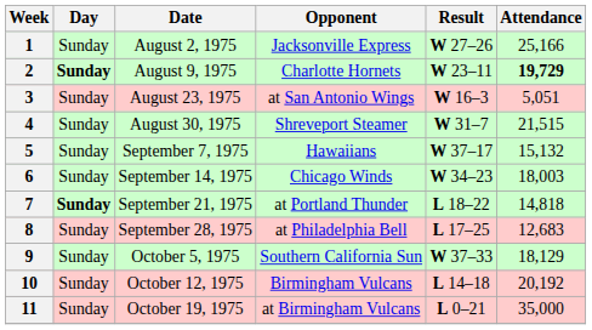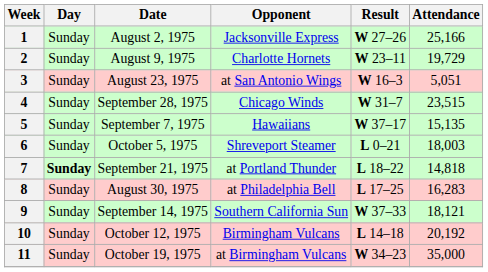 <table class="wikitable">
 <tr>
 <th>Week</th>
 <th>Day</th>
 <th>Date</th>
 <th>Opponent</th>
 <th>Result</th>
 <th>Attendance</th>
 </tr>
 <tr --- align="center" bgcolor="#CCFFCC">
 <th>1</th>
 <td>Sunday</td>
 <td>August 2, 1975</td>
 <td><a href='#'>Jacksonville Express</a></td>
 <td><strong>W</strong> 27–26</td>
 <td>25,166</td>
 </tr>
 <tr --- align="center" bgcolor="#CCFFCC">
 <th>2</th>
-<td><strong>Sunday</strong></td>
+<td>Sunday</td>
 <td>August 9, 1975</td>
 <td><a href='#'>Charlotte Hornets</a></td>
 <td><strong>W</strong> 23–11</td>
-<td><strong>19,729</strong></td>
+<td>19,729</td>
 </tr>
 <tr --- align="center" bgcolor="#FFCCCC">
 <th>3</th>
 <td>Sunday</td>
 <td>August 23, 1975</td>
 <td>at <a href='#'>San Antonio Wings</a></td>
 <td><strong>W</strong> 16–3</td>
 <td>5,051</td>
 </tr>
 <tr --- align="center" bgcolor="#CCFFCC">
 <th>4</th>
 <td>Sunday</td>
-<td>August 30, 1975</td>
-<td><a href='#'>Shreveport Steamer</a></td>
+<td>September 28, 1975</td>
+<td><a href='#'>Chicago Winds</a></td>
 <td><strong>W</strong> 31–7</td>
-<td>21,515</td>
+<td>23,515</td>
 </tr>
 <tr --- align="center" bgcolor="#CCFFCC">
 <th>5</th>
 <td>Sunday</td>
 <td>September 7, 1975</td>
 <td><a href='#'>Hawaiians</a></td>
 <td><strong>W</strong> 37–17</td>
-<td>15,132</td>
+<td>15,135</td>
 </tr>
 <tr --- align="center" bgcolor="#CCFFCC">
 <th>6</th>
 <td>Sunday</td>
-<td>September 14, 1975</td>
-<td><a href='#'>Chicago Winds</a></td>
-<td><strong>W</strong> 34–23</td>
+<td>October 5, 1975</td>
+<td><a href='#'>Shreveport Steamer</a></td>
+<td><strong>L</strong> 0–21</td>
 <td>18,003</td>
 </tr>
 <tr --- align="center" bgcolor="#CCFFCC">
 <th>7</th>
 <td><strong>Sunday</strong></td>
 <td>September 21, 1975</td>
 <td>at <a href='#'>Portland Thunder</a></td>
 <td><strong>L</strong> 18–22</td>
 <td>14,818</td>
 </tr>
 <tr --- align="center" bgcolor="#FFCCCC">
 <th>8</th>
 <td>Sunday</td>
-<td>September 28, 1975</td>
+<td>August 30, 1975</td>
 <td>at <a href='#'>Philadelphia Bell</a></td>
 <td><strong>L</strong> 17–25</td>
-<td>12,683</td>
+<td>16,283</td>
 </tr>
 <tr --- align="center" bgcolor="#CCFFCC">
 <th>9</th>
 <td>Sunday</td>
-<td>October 5, 1975</td>
+<td>September 14, 1975</td>
 <td><a href='#'>Southern California Sun</a></td>
 <td><strong>W</strong> 37–33</td>
-<td>18,129</td>
+<td>18,121</td>
 </tr>
 <tr --- align="center" bgcolor="#FFCCCC">
 <th>10</th>
 <td>Sunday</td>
 <td>October 12, 1975</td>
 <td><a href='#'>Birmingham Vulcans</a></td>
 <td><strong>L</strong> 14–18</td>
 <td>20,192</td>
 </tr>
 <tr --- align="center" bgcolor="#FFCCCC">
 <th>11</th>
 <td>Sunday</td>
 <td>October 19, 1975</td>
 <td>at <a href='#'>Birmingham Vulcans</a></td>
-<td><strong>L</strong> 0–21</td>
+<td><strong>W</strong> 34–23</td>
 <td>35,000</td>
 </tr>
 <tr --->
 </tr>
 </table>
